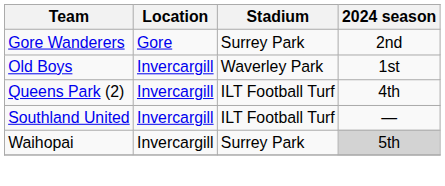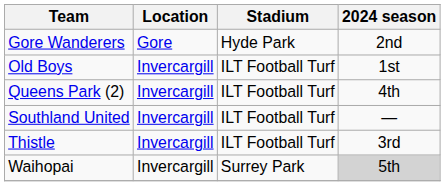 <table class="wikitable sortable">
 <tr>
 <th>Team</th>
 <th>Location</th>
 <th>Stadium</th>
 <th>2024 season</th>
 </tr>
 <tr>
 <td><a href='#'>Gore Wanderers</a></td>
 <td><a href='#'>Gore</a></td>
-<td>Surrey Park</td>
+<td>Hyde Park</td>
 <td align="center">2nd</td>
 </tr>
 <tr>
 <td><a href='#'>Old Boys</a></td>
 <td><a href='#'>Invercargill</a></td>
-<td>Waverley Park</td>
+<td>ILT Football Turf</td>
 <td align="center">1st</td>
 </tr>
 <tr>
 <td><a href='#'>Queens Park</a> (2)</td>
 <td><a href='#'>Invercargill</a></td>
 <td>ILT Football Turf</td>
 <td align="center">4th</td>
 </tr>
 <tr>
 <td><a href='#'>Southland United</a></td>
 <td><a href='#'>Invercargill</a></td>
 <td>ILT Football Turf</td>
 <td align="center">—</td>
 </tr>
 <tr>
+<td><a href='#'>Thistle</a></td>
+<td><a href='#'>Invercargill</a></td>
+<td>ILT Football Turf</td>
+<td align="center">3rd</td>
+</tr>
+<tr>
 <td>Waihopai</td>
 <td>Invercargill</td>
 <td>Surrey Park</td>
 <td align="center" style="background: lightgrey;">5th</td>
 </tr>
 <tr>
 </tr>
 </table>
